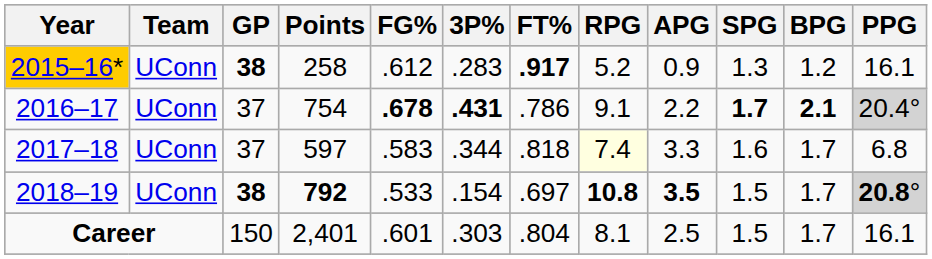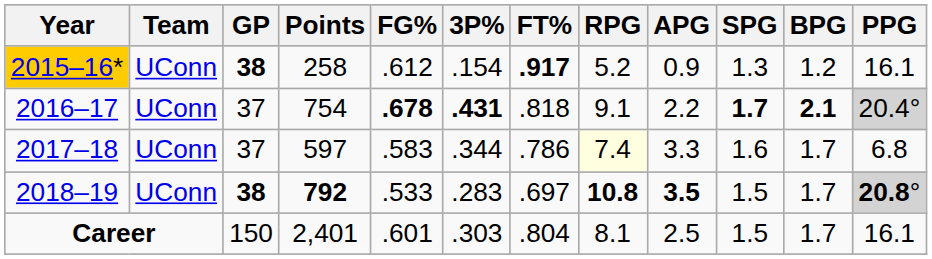 <table class="wikitable" style="text-align:center">
 <tr>
 <th>Year</th>
 <th>Team</th>
 <th>GP</th>
 <th>Points</th>
 <th>FG%</th>
 <th>3P%</th>
 <th>FT%</th>
 <th>RPG</th>
 <th>APG</th>
 <th>SPG</th>
 <th>BPG</th>
 <th>PPG</th>
 </tr>
 <tr>
 <td style="background:#ffcc00;"><a href='#'>2015–16</a>*</td>
 <td><a href='#'>UConn</a></td>
 <td><strong>38</strong></td>
 <td>258</td>
 <td>.612</td>
-<td>.283</td>
+<td>.154</td>
 <td><strong>.917</strong></td>
 <td>5.2</td>
 <td>0.9</td>
 <td>1.3</td>
 <td>1.2</td>
 <td>16.1</td>
 </tr>
 <tr>
 <td><a href='#'>2016–17</a></td>
 <td><a href='#'>UConn</a></td>
 <td>37</td>
 <td>754</td>
 <td><strong>.678</strong></td>
 <td><strong>.431</strong></td>
-<td>.786</td>
+<td>.818</td>
 <td>9.1</td>
 <td>2.2</td>
 <td><strong>1.7</strong></td>
 <td><strong>2.1</strong></td>
 <td style="background:#D3D3D3">20.4°</td>
 </tr>
 <tr>
 <td><a href='#'>2017–18</a></td>
 <td><a href='#'>UConn</a></td>
 <td>37</td>
 <td>597</td>
 <td>.583</td>
 <td>.344</td>
-<td>.818</td>
+<td>.786</td>
 <td style="background: lightyellow;">7.4</td>
 <td>3.3</td>
 <td>1.6</td>
 <td>1.7</td>
 <td>6.8</td>
 </tr>
 <tr>
 <td><a href='#'>2018–19</a></td>
 <td><a href='#'>UConn</a></td>
 <td><strong>38</strong></td>
 <td><strong>792</strong></td>
 <td>.533</td>
-<td>.154</td>
+<td>.283</td>
 <td>.697</td>
 <td><strong>10.8</strong></td>
 <td><strong>3.5</strong></td>
 <td>1.5</td>
 <td>1.7</td>
 <td style="background:#D3D3D3"><strong>20.8</strong>°</td>
 </tr>
 <tr>
 <td colspan=2; align=center><strong>Career</strong></td>
 <td>150</td>
 <td>2,401</td>
 <td>.601</td>
 <td>.303</td>
 <td>.804</td>
 <td>8.1</td>
 <td>2.5</td>
 <td>1.5</td>
 <td>1.7</td>
 <td>16.1</td>
 </tr>
 </table>
